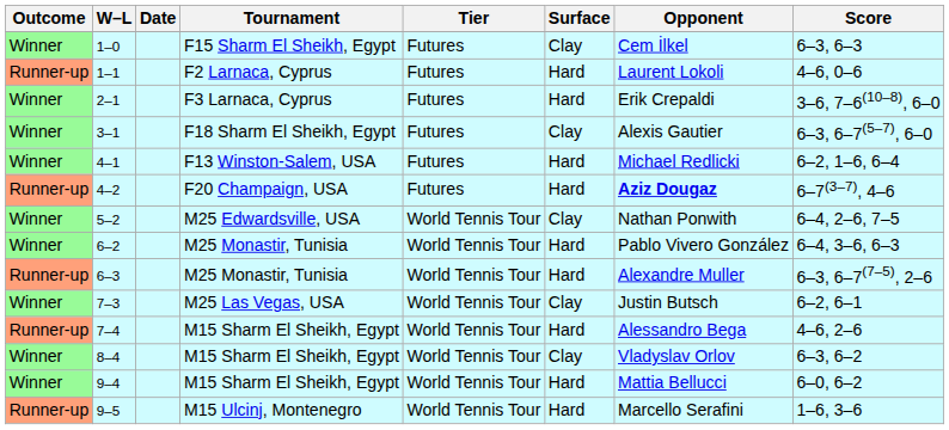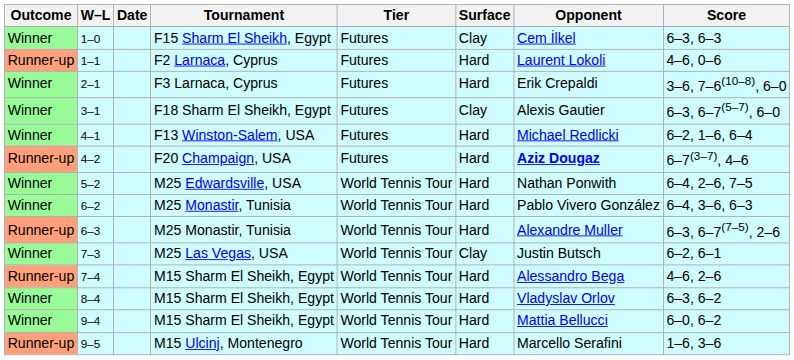 <table class="sortable wikitable">
 <tr>
 <th>Outcome</th>
 <th class="unsortable">W–L</th>
 <th>Date</th>
 <th>Tournament</th>
 <th>Tier</th>
 <th>Surface</th>
 <th>Opponent</th>
 <th>Score</th>
 </tr>
 <tr style="background:moccasin;">
 </tr>
 <tr bgcolor=#cffcff>
 <td bgcolor=#98FB98>Winner</td>
 <td><small>1–0</small></td>
 <td></td>
 <td>F15 <a href='#'>Sharm El Sheikh</a>, Egypt</td>
 <td>Futures</td>
 <td>Clay</td>
 <td> <a href='#'>Cem İlkel</a></td>
 <td>6–3, 6–3</td>
 </tr>
 <tr bgcolor=#cffcff>
 <td bgcolor=#FFA07A>Runner-up</td>
 <td><small>1–1</small></td>
 <td></td>
 <td>F2 <a href='#'>Larnaca</a>, Cyprus</td>
 <td>Futures</td>
 <td>Hard</td>
 <td> <a href='#'>Laurent Lokoli</a></td>
 <td>4–6, 0–6</td>
 </tr>
 <tr bgcolor=#cffcff>
 <td bgcolor=#98FB98>Winner</td>
 <td><small>2–1</small></td>
 <td></td>
 <td>F3 Larnaca, Cyprus</td>
 <td>Futures</td>
 <td>Hard</td>
 <td> Erik Crepaldi</td>
 <td>3–6, 7–6<sup>(10–8)</sup>, 6–0</td>
 </tr>
 <tr bgcolor=#cffcff>
 <td bgcolor=#98FB98>Winner</td>
 <td><small>3–1</small></td>
 <td></td>
 <td>F18 Sharm El Sheikh, Egypt</td>
 <td>Futures</td>
 <td>Clay</td>
 <td> Alexis Gautier</td>
 <td>6–3, 6–7<sup>(5–7)</sup>, 6–0</td>
 </tr>
 <tr bgcolor=#cffcff>
 <td bgcolor=#98FB98>Winner</td>
 <td><small>4–1</small></td>
 <td></td>
 <td>F13 <a href='#'>Winston-Salem</a>, USA</td>
 <td>Futures</td>
 <td>Hard</td>
 <td> <a href='#'>Michael Redlicki</a></td>
 <td>6–2, 1–6, 6–4</td>
 </tr>
 <tr bgcolor=#cffcff>
 <td bgcolor=#FFA07A>Runner-up</td>
 <td><small>4–2</small></td>
 <td></td>
 <td>F20 <a href='#'>Champaign</a>, USA</td>
 <td>Futures</td>
 <td>Hard</td>
 <td><strong> <a href='#'>Aziz Dougaz</a></strong></td>
 <td>6–7<sup>(3–7)</sup>, 4–6</td>
 </tr>
 <tr bgcolor=#cffcff>
 <td bgcolor=#98FB98>Winner</td>
 <td><small>5–2</small></td>
 <td></td>
 <td>M25 <a href='#'>Edwardsville</a>, USA</td>
 <td>World Tennis Tour</td>
-<td>Clay</td>
+<td>Hard</td>
 <td> Nathan Ponwith</td>
 <td>6–4, 2–6, 7–5</td>
 </tr>
 <tr bgcolor=#cffcff>
 <td bgcolor=#98FB98>Winner</td>
 <td><small>6–2</small></td>
 <td></td>
 <td>M25 <a href='#'>Monastir</a>, Tunisia</td>
 <td>World Tennis Tour</td>
 <td>Hard</td>
 <td> Pablo Vivero González</td>
 <td>6–4, 3–6, 6–3</td>
 </tr>
 <tr bgcolor=#cffcff>
 <td bgcolor=#FFA07A>Runner-up</td>
 <td><small>6–3</small></td>
 <td></td>
 <td>M25 Monastir, Tunisia</td>
 <td>World Tennis Tour</td>
 <td>Hard</td>
 <td> <a href='#'>Alexandre Muller</a></td>
 <td>6–3, 6–7<sup>(7–5)</sup>, 2–6</td>
 </tr>
 <tr bgcolor=#cffcff>
 <td bgcolor=#98FB98>Winner</td>
 <td><small>7–3</small></td>
 <td></td>
 <td>M25 <a href='#'>Las Vegas</a>, USA</td>
 <td>World Tennis Tour</td>
 <td>Clay</td>
 <td> Justin Butsch</td>
 <td>6–2, 6–1</td>
 </tr>
 <tr bgcolor=#cffcff>
 <td bgcolor=#FFA07A>Runner-up</td>
 <td><small>7–4</small></td>
 <td></td>
 <td>M15 Sharm El Sheikh, Egypt</td>
 <td>World Tennis Tour</td>
 <td>Hard</td>
 <td> <a href='#'>Alessandro Bega</a></td>
 <td>4–6, 2–6</td>
 </tr>
 <tr bgcolor=#cffcff>
 <td bgcolor=#98FB98>Winner</td>
 <td><small>8–4</small></td>
 <td></td>
 <td>M15 Sharm El Sheikh, Egypt</td>
 <td>World Tennis Tour</td>
-<td>Clay</td>
+<td>Hard</td>
 <td> <a href='#'>Vladyslav Orlov</a></td>
 <td>6–3, 6–2</td>
 </tr>
 <tr bgcolor=#cffcff>
 <td bgcolor=#98FB98>Winner</td>
 <td><small>9–4</small></td>
 <td></td>
 <td>M15 Sharm El Sheikh, Egypt</td>
 <td>World Tennis Tour</td>
 <td>Hard</td>
 <td> <a href='#'>Mattia Bellucci</a></td>
 <td>6–0, 6–2</td>
 </tr>
 <tr bgcolor=#cffcff>
 <td bgcolor=#FFA07A>Runner-up</td>
 <td><small>9–5</small></td>
 <td></td>
 <td>M15 <a href='#'>Ulcinj</a>, Montenegro</td>
 <td>World Tennis Tour</td>
 <td>Hard</td>
 <td> Marcello Serafini</td>
 <td>1–6, 3–6</td>
 </tr>
 </table>
